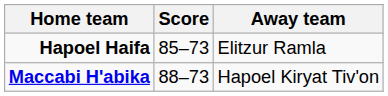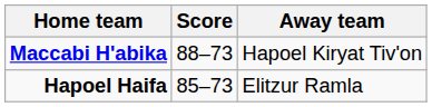 <table class="wikitable" style="text-align: center">
 <tr>
 <th>Home team</th>
 <th>Score</th>
 <th>Away team</th>
 </tr>
 <tr>
+<td align="right"><strong><a href='#'>Maccabi H'abika</a></strong></td>
+<td>88–73</td>
+<td align="left">Hapoel Kiryat Tiv'on</td>
+</tr>
+<tr>
 <td align="right"><strong>Hapoel Haifa</strong></td>
 <td>85–73</td>
 <td align="left">Elitzur Ramla</td>
 </tr>
-<tr>
-<td align="right"><strong><a href='#'>Maccabi H'abika</a></strong></td>
-<td>88–73</td>
-<td align="left">Hapoel Kiryat Tiv'on</td>
-</tr>
 </table>
